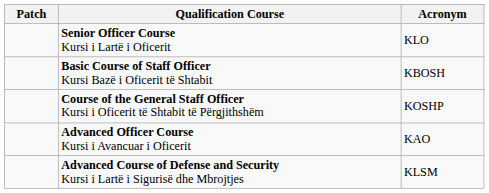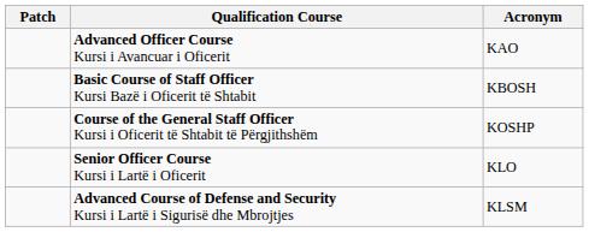 <table class="wikitable sortable" style="width: 50%;">
 <tr>
 <th>Patch</th>
 <th>Qualification Course</th>
 <th>Acronym</th>
 </tr>
 <tr>
 <td></td>
-<td><strong>Senior Officer Course</strong><br>Kursi i Lartë i Oficerit</td>
-<td>KLO</td>
+<td><strong>Advanced Officer Course</strong><br>Kursi i Avancuar i Oficerit</td>
+<td>KAO</td>
 </tr>
 <tr>
 <td></td>
 <td><strong>Basic Course of Staff Officer</strong><br>Kursi Bazë i Oficerit të Shtabit</td>
 <td>KBOSH</td>
 </tr>
 <tr>
 <td></td>
 <td><strong>Course of the General Staff Officer</strong><br>Kursi i Oficerit të Shtabit të Përgjithshëm</td>
 <td>KOSHP</td>
 </tr>
 <tr>
 <td></td>
-<td><strong>Advanced Officer Course</strong><br>Kursi i Avancuar i Oficerit</td>
-<td>KAO</td>
+<td><strong>Senior Officer Course</strong><br>Kursi i Lartë i Oficerit</td>
+<td>KLO</td>
 </tr>
 <tr>
 <td></td>
 <td><strong>Advanced Course of Defense and Security</strong><br>Kursi i Lartë i Sigurisë dhe Mbrojtjes</td>
 <td>KLSM</td>
 </tr>
 </table>
